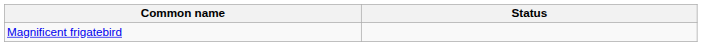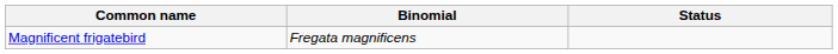 <table width=60% class="wikitable">
 <tr>
 <th width=34%>Common name</th>
+<th width=34%>Binomial</th>
 <th width=32%>Status</th>
 </tr>
 <tr>
 <td><a href='#'>Magnificent frigatebird</a></td>
+<td><em>Fregata magnificens</em></td>
 <td></td>
 </tr>
 </table>
